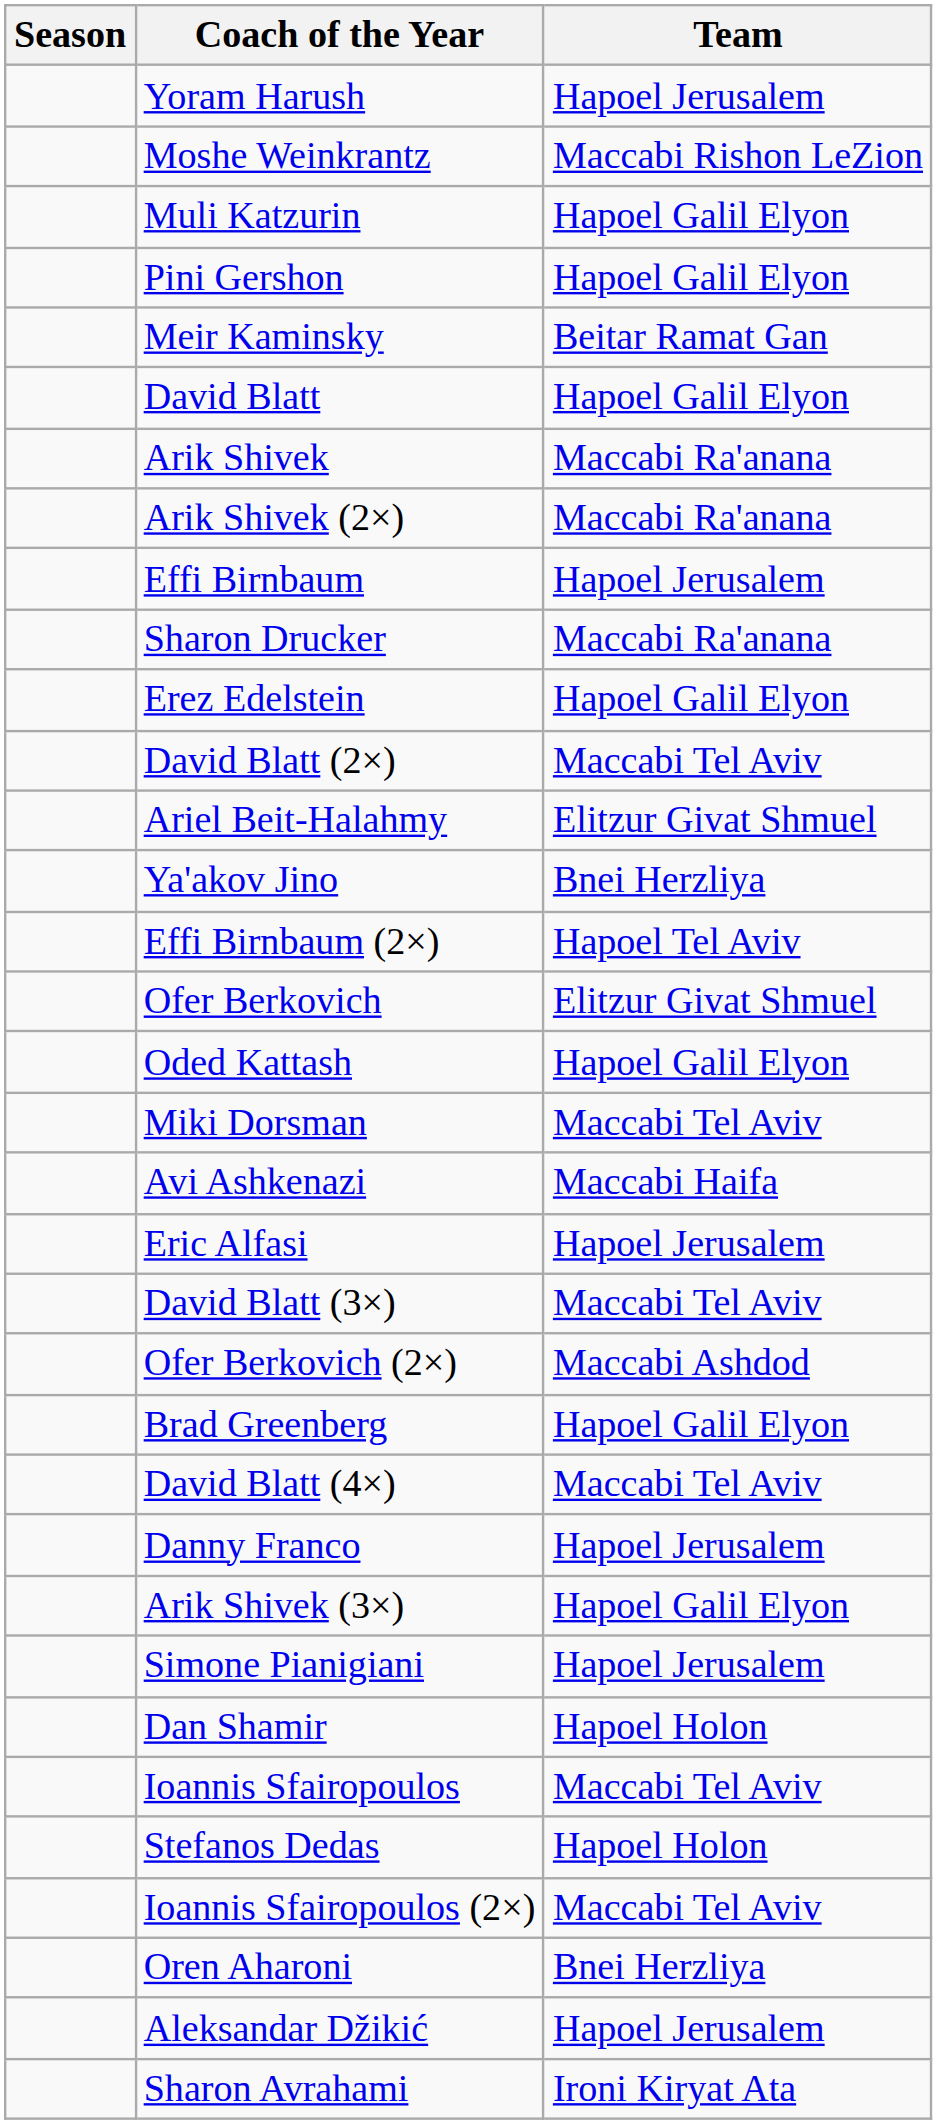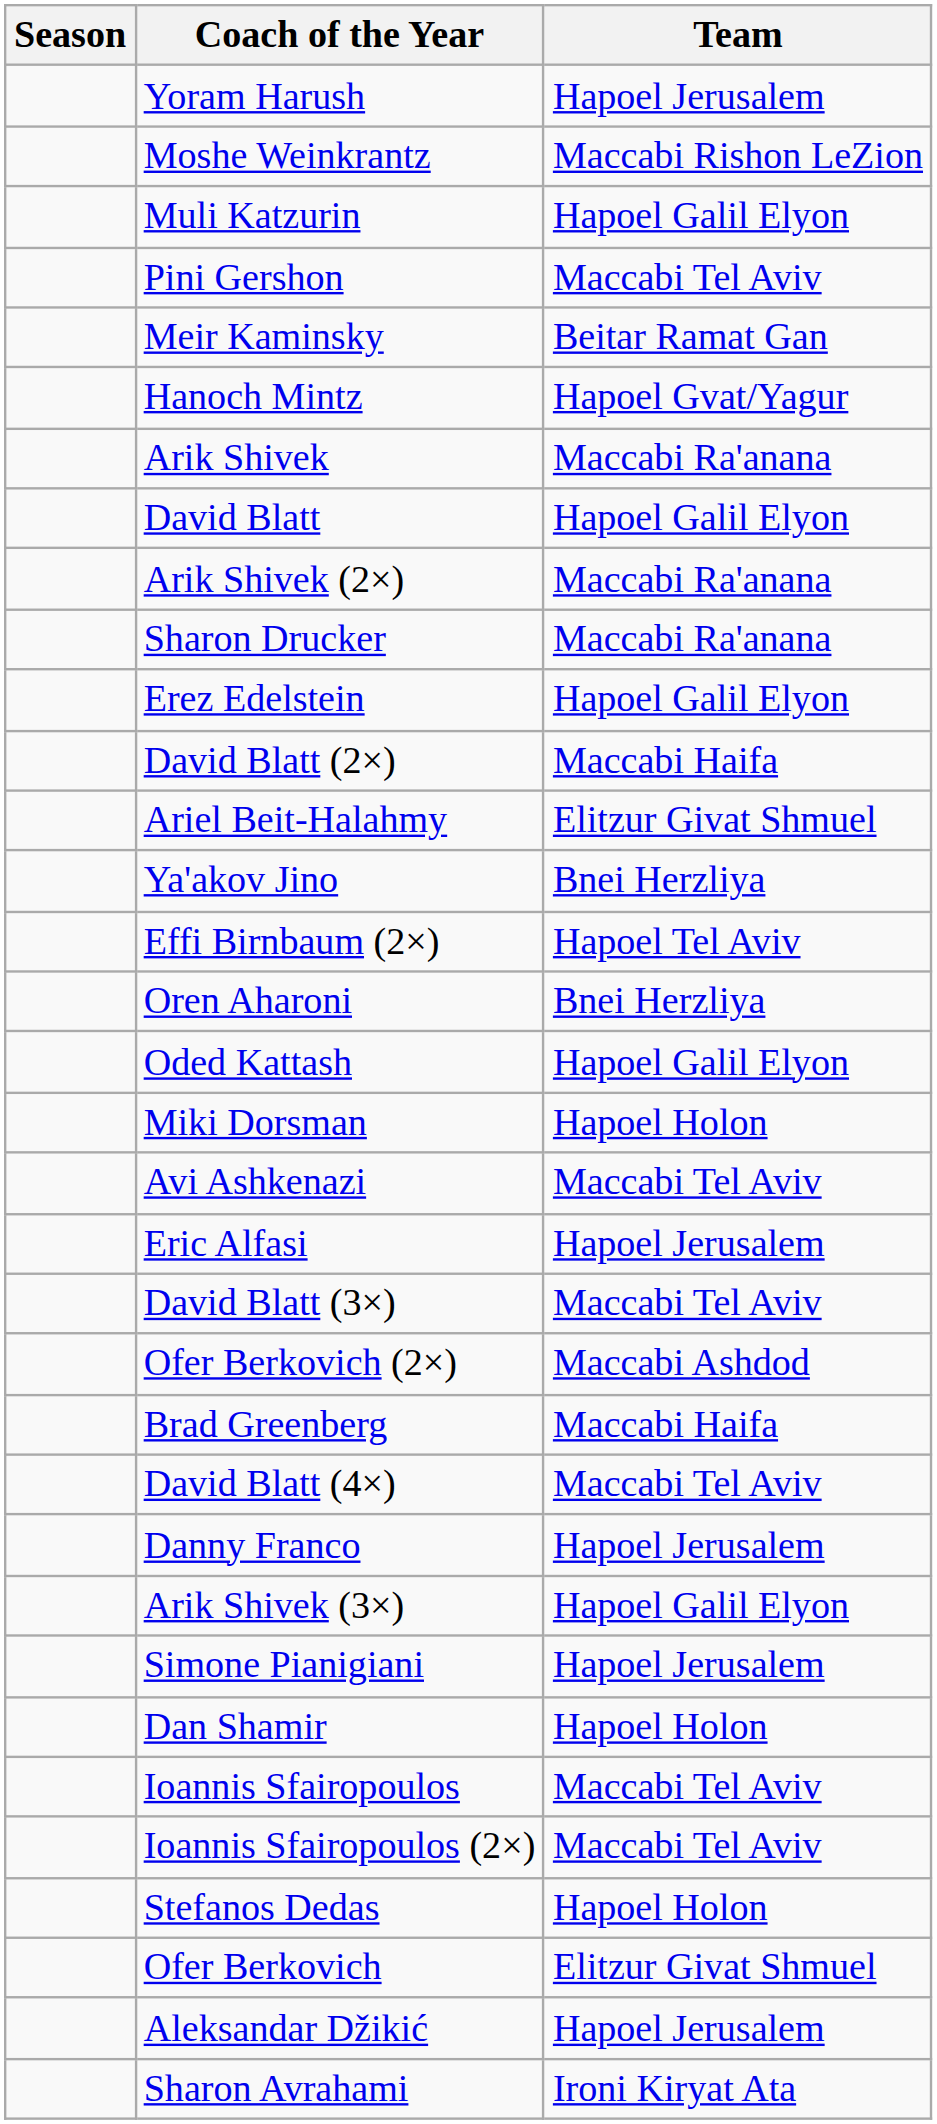 <table class="wikitable sortable">
 <tr>
 <th>Season</th>
 <th>Coach of the Year</th>
 <th>Team</th>
 </tr>
 <tr>
 <td></td>
 <td> <a href='#'>Yoram Harush</a></td>
 <td><a href='#'>Hapoel Jerusalem</a></td>
 </tr>
 <tr>
 <td></td>
 <td> <a href='#'>Moshe Weinkrantz</a></td>
 <td><a href='#'>Maccabi Rishon LeZion</a></td>
 </tr>
 <tr>
 <td></td>
 <td> <a href='#'>Muli Katzurin</a></td>
 <td><a href='#'>Hapoel Galil Elyon</a></td>
 </tr>
 <tr>
 <td></td>
 <td> <a href='#'>Pini Gershon</a></td>
-<td><a href='#'>Hapoel Galil Elyon</a></td>
+<td><a href='#'>Maccabi Tel Aviv</a></td>
 </tr>
 <tr>
 <td></td>
 <td> <a href='#'>Meir Kaminsky</a></td>
 <td><a href='#'>Beitar Ramat Gan</a></td>
 </tr>
 <tr>
 <td></td>
-<td> <a href='#'>David Blatt</a></td>
-<td><a href='#'>Hapoel Galil Elyon</a></td>
+<td> <a href='#'>Hanoch Mintz</a></td>
+<td><a href='#'>Hapoel Gvat/Yagur</a></td>
 </tr>
 <tr>
 <td></td>
 <td> <a href='#'>Arik Shivek</a></td>
 <td><a href='#'>Maccabi Ra'anana</a></td>
 </tr>
 <tr>
 <td></td>
-<td> <a href='#'>Arik Shivek</a> (2×)</td>
-<td><a href='#'>Maccabi Ra'anana</a></td>
+<td> <a href='#'>David Blatt</a></td>
+<td><a href='#'>Hapoel Galil Elyon</a></td>
 </tr>
 <tr>
 <td></td>
-<td> <a href='#'>Effi Birnbaum</a></td>
-<td><a href='#'>Hapoel Jerusalem</a></td>
+<td> <a href='#'>Arik Shivek</a> (2×)</td>
+<td><a href='#'>Maccabi Ra'anana</a></td>
 </tr>
 <tr>
 <td></td>
 <td> <a href='#'>Sharon Drucker</a></td>
 <td><a href='#'>Maccabi Ra'anana</a></td>
 </tr>
 <tr>
 <td></td>
 <td> <a href='#'>Erez Edelstein</a></td>
 <td><a href='#'>Hapoel Galil Elyon</a></td>
 </tr>
 <tr>
 <td></td>
 <td> <a href='#'>David Blatt</a> (2×)</td>
-<td><a href='#'>Maccabi Tel Aviv</a></td>
+<td><a href='#'>Maccabi Haifa</a></td>
 </tr>
 <tr>
 <td></td>
 <td> <a href='#'>Ariel Beit-Halahmy</a></td>
 <td><a href='#'>Elitzur Givat Shmuel</a></td>
 </tr>
 <tr>
 <td></td>
 <td> <a href='#'>Ya'akov Jino</a></td>
 <td><a href='#'>Bnei Herzliya</a></td>
 </tr>
 <tr>
 <td></td>
 <td> <a href='#'>Effi Birnbaum</a> (2×)</td>
 <td><a href='#'>Hapoel Tel Aviv</a></td>
 </tr>
 <tr>
 <td></td>
-<td> <a href='#'>Ofer Berkovich</a></td>
-<td><a href='#'>Elitzur Givat Shmuel</a></td>
+<td> <a href='#'>Oren Aharoni</a></td>
+<td><a href='#'>Bnei Herzliya</a></td>
 </tr>
 <tr>
 <td></td>
 <td> <a href='#'>Oded Kattash</a></td>
 <td><a href='#'>Hapoel Galil Elyon</a></td>
 </tr>
 <tr>
 <td></td>
 <td> <a href='#'>Miki Dorsman</a></td>
-<td><a href='#'>Maccabi Tel Aviv</a></td>
+<td><a href='#'>Hapoel Holon</a></td>
 </tr>
 <tr>
 <td></td>
 <td> <a href='#'>Avi Ashkenazi</a></td>
-<td><a href='#'>Maccabi Haifa</a></td>
+<td><a href='#'>Maccabi Tel Aviv</a></td>
 </tr>
 <tr>
 <td></td>
 <td> <a href='#'>Eric Alfasi</a></td>
 <td><a href='#'>Hapoel Jerusalem</a></td>
 </tr>
 <tr>
 <td></td>
 <td> <a href='#'>David Blatt</a> (3×)</td>
 <td><a href='#'>Maccabi Tel Aviv</a></td>
 </tr>
 <tr>
 <td></td>
 <td> <a href='#'>Ofer Berkovich</a> (2×)</td>
 <td><a href='#'>Maccabi Ashdod</a></td>
 </tr>
 <tr>
 <td></td>
 <td> <a href='#'>Brad Greenberg</a></td>
-<td><a href='#'>Hapoel Galil Elyon</a></td>
+<td><a href='#'>Maccabi Haifa</a></td>
 </tr>
 <tr>
 <td></td>
 <td> <a href='#'>David Blatt</a> (4×)</td>
 <td><a href='#'>Maccabi Tel Aviv</a></td>
 </tr>
 <tr>
 <td></td>
 <td> <a href='#'>Danny Franco</a></td>
 <td><a href='#'>Hapoel Jerusalem</a></td>
 </tr>
 <tr>
 <td></td>
 <td> <a href='#'>Arik Shivek</a> (3×)</td>
 <td><a href='#'>Hapoel Galil Elyon</a></td>
 </tr>
 <tr>
 <td></td>
 <td> <a href='#'>Simone Pianigiani</a></td>
 <td><a href='#'>Hapoel Jerusalem</a></td>
 </tr>
 <tr>
 <td></td>
 <td> <a href='#'>Dan Shamir</a></td>
 <td><a href='#'>Hapoel Holon</a></td>
 </tr>
 <tr>
 <td></td>
 <td> <a href='#'>Ioannis Sfairopoulos</a></td>
 <td><a href='#'>Maccabi Tel Aviv</a></td>
 </tr>
 <tr>
 <td></td>
+<td> <a href='#'>Ioannis Sfairopoulos</a> (2×)</td>
+<td><a href='#'>Maccabi Tel Aviv</a></td>
+</tr>
+<tr>
+<td></td>
 <td> <a href='#'>Stefanos Dedas</a></td>
 <td><a href='#'>Hapoel Holon</a></td>
 </tr>
 <tr>
 <td></td>
-<td> <a href='#'>Ioannis Sfairopoulos</a> (2×)</td>
-<td><a href='#'>Maccabi Tel Aviv</a></td>
-</tr>
-<tr>
-<td></td>
-<td> <a href='#'>Oren Aharoni</a></td>
-<td><a href='#'>Bnei Herzliya</a></td>
+<td> <a href='#'>Ofer Berkovich</a></td>
+<td><a href='#'>Elitzur Givat Shmuel</a></td>
 </tr>
 <tr>
 <td></td>
 <td> <a href='#'>Aleksandar Džikić</a></td>
 <td><a href='#'>Hapoel Jerusalem</a></td>
 </tr>
 <tr>
 <td></td>
 <td> <a href='#'>Sharon Avrahami</a></td>
 <td><a href='#'>Ironi Kiryat Ata</a></td>
 </tr>
 </table>
